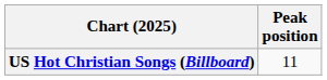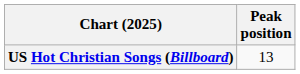 <table class="wikitable sortable plainrowheaders" style="text-align:center">
 <tr>
 <th scope="col">Chart (2025)</th>
 <th scope="col">Peak<br>position</th>
 </tr>
 <tr>
 <th scope="row">US <a href='#'>Hot Christian Songs</a> (<em><a href='#'>Billboard</a></em>)</th>
-<td>11</td>
+<td>13</td>
 </tr>
 </table>
